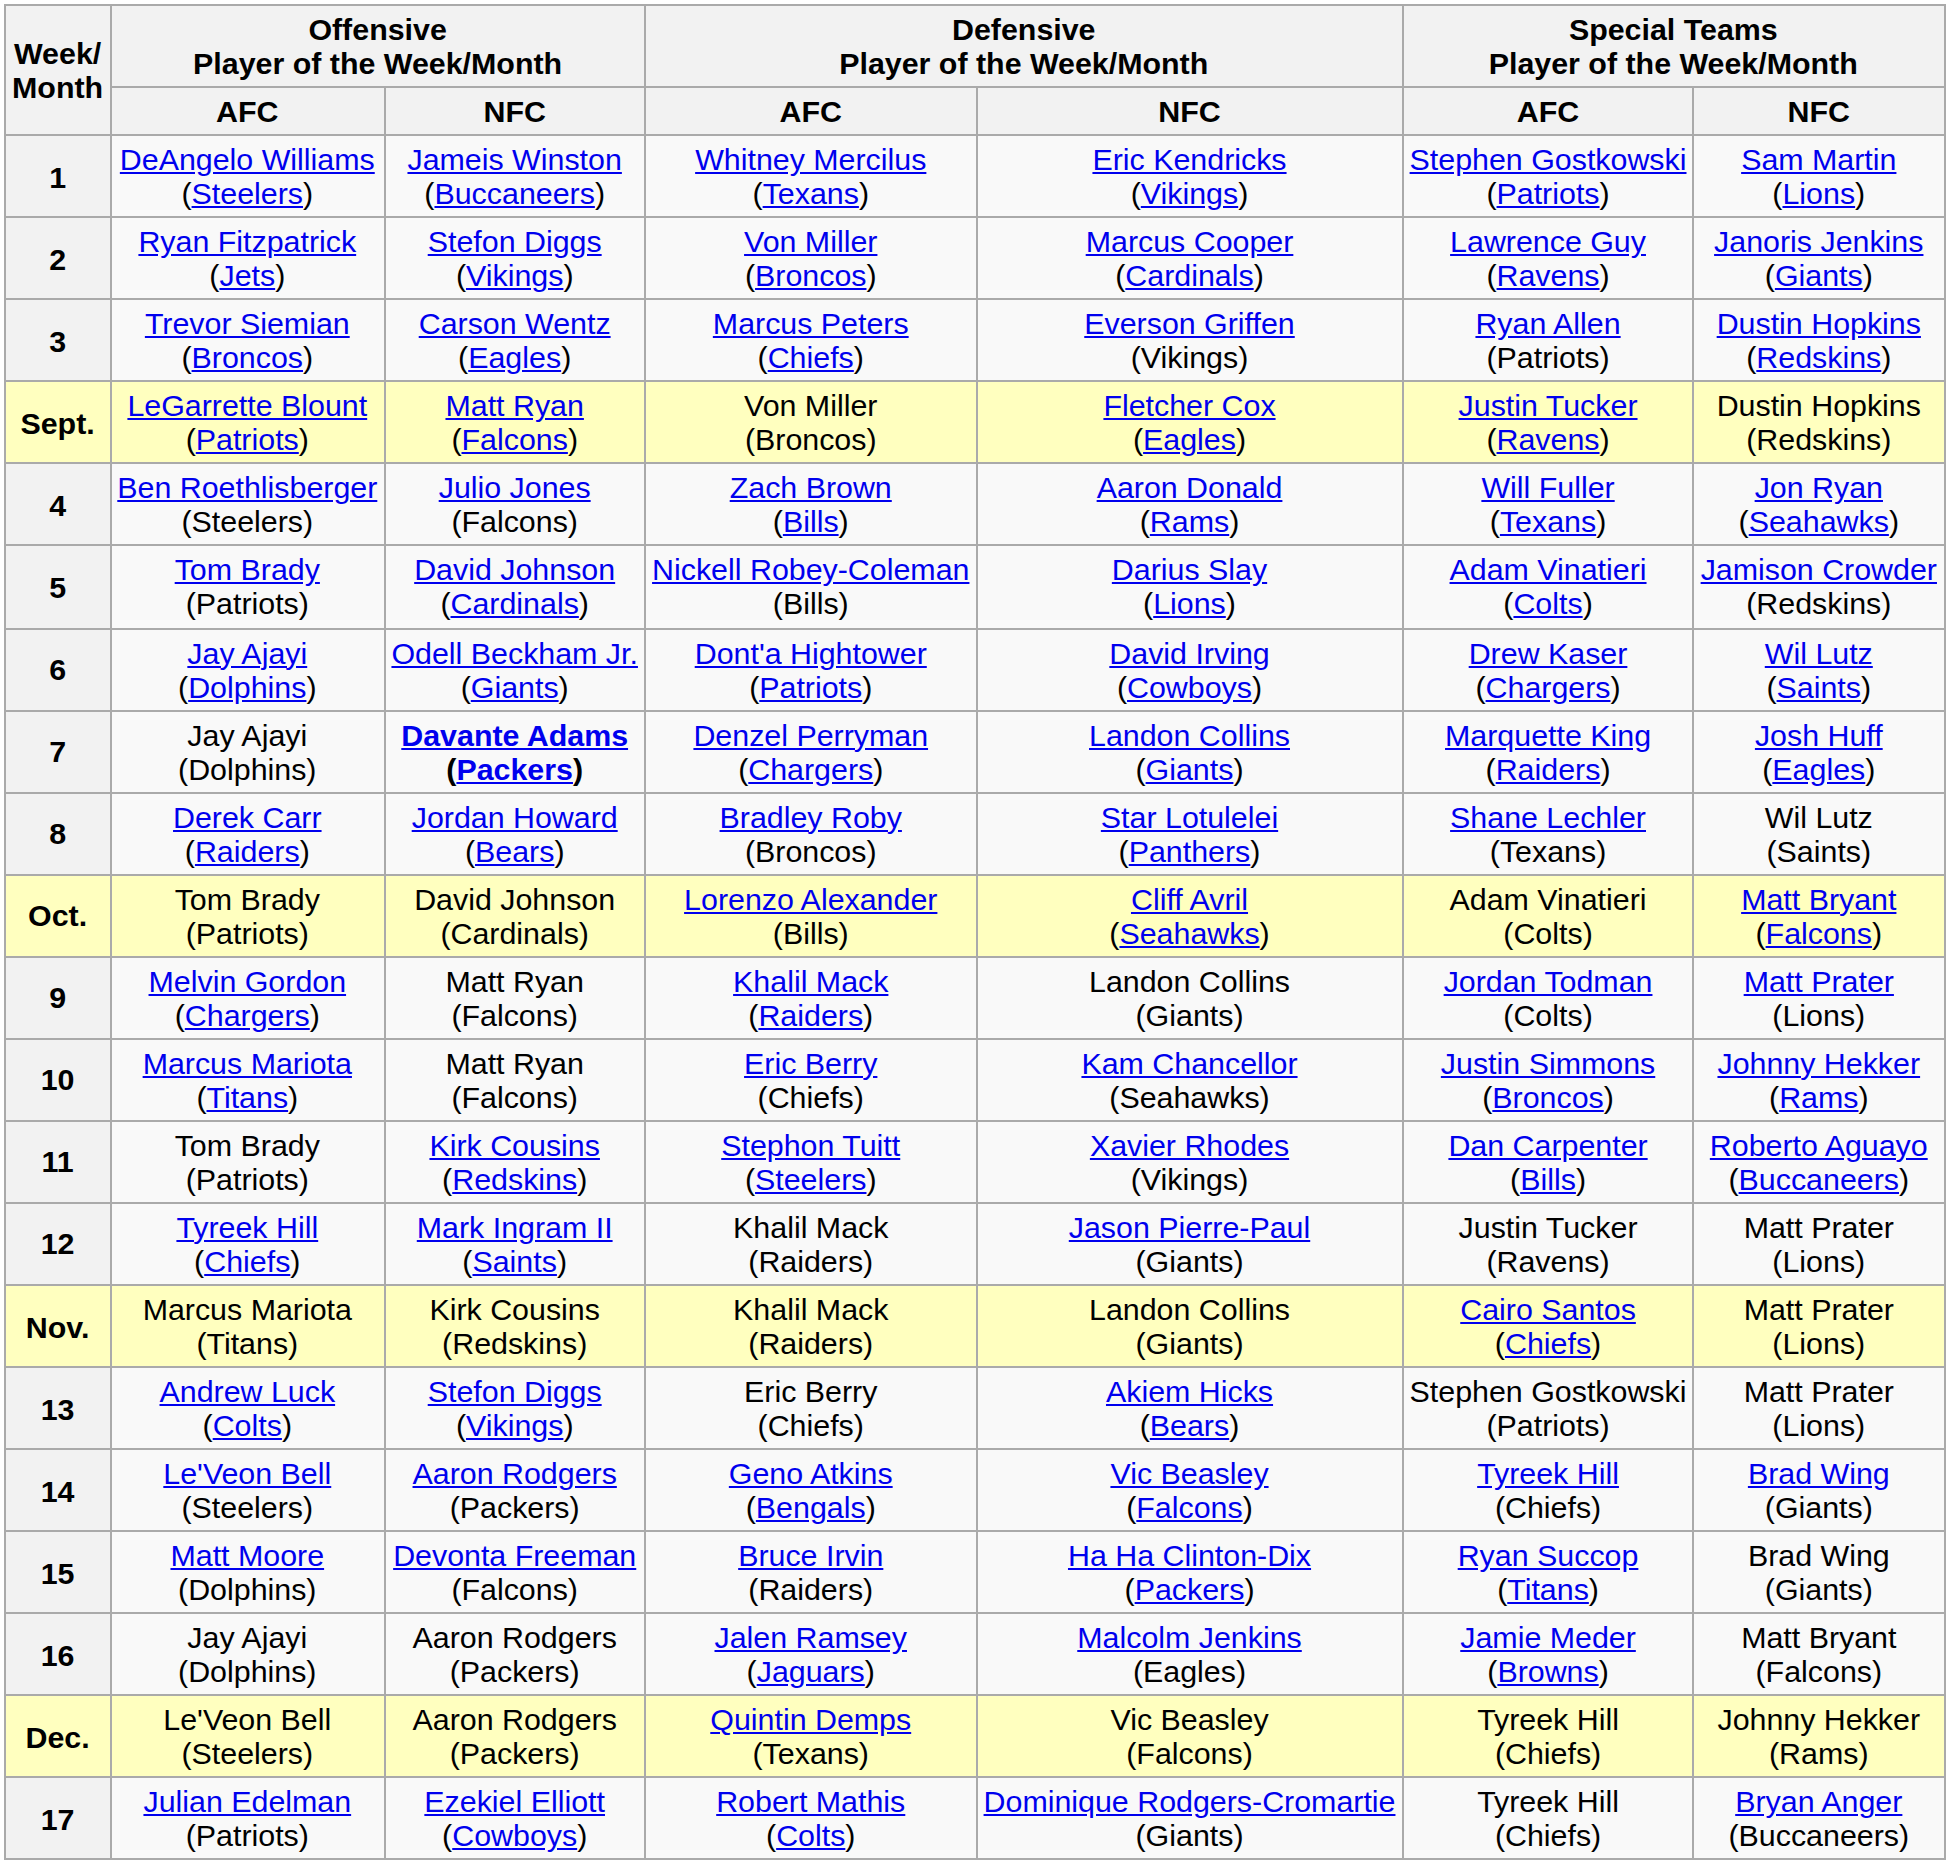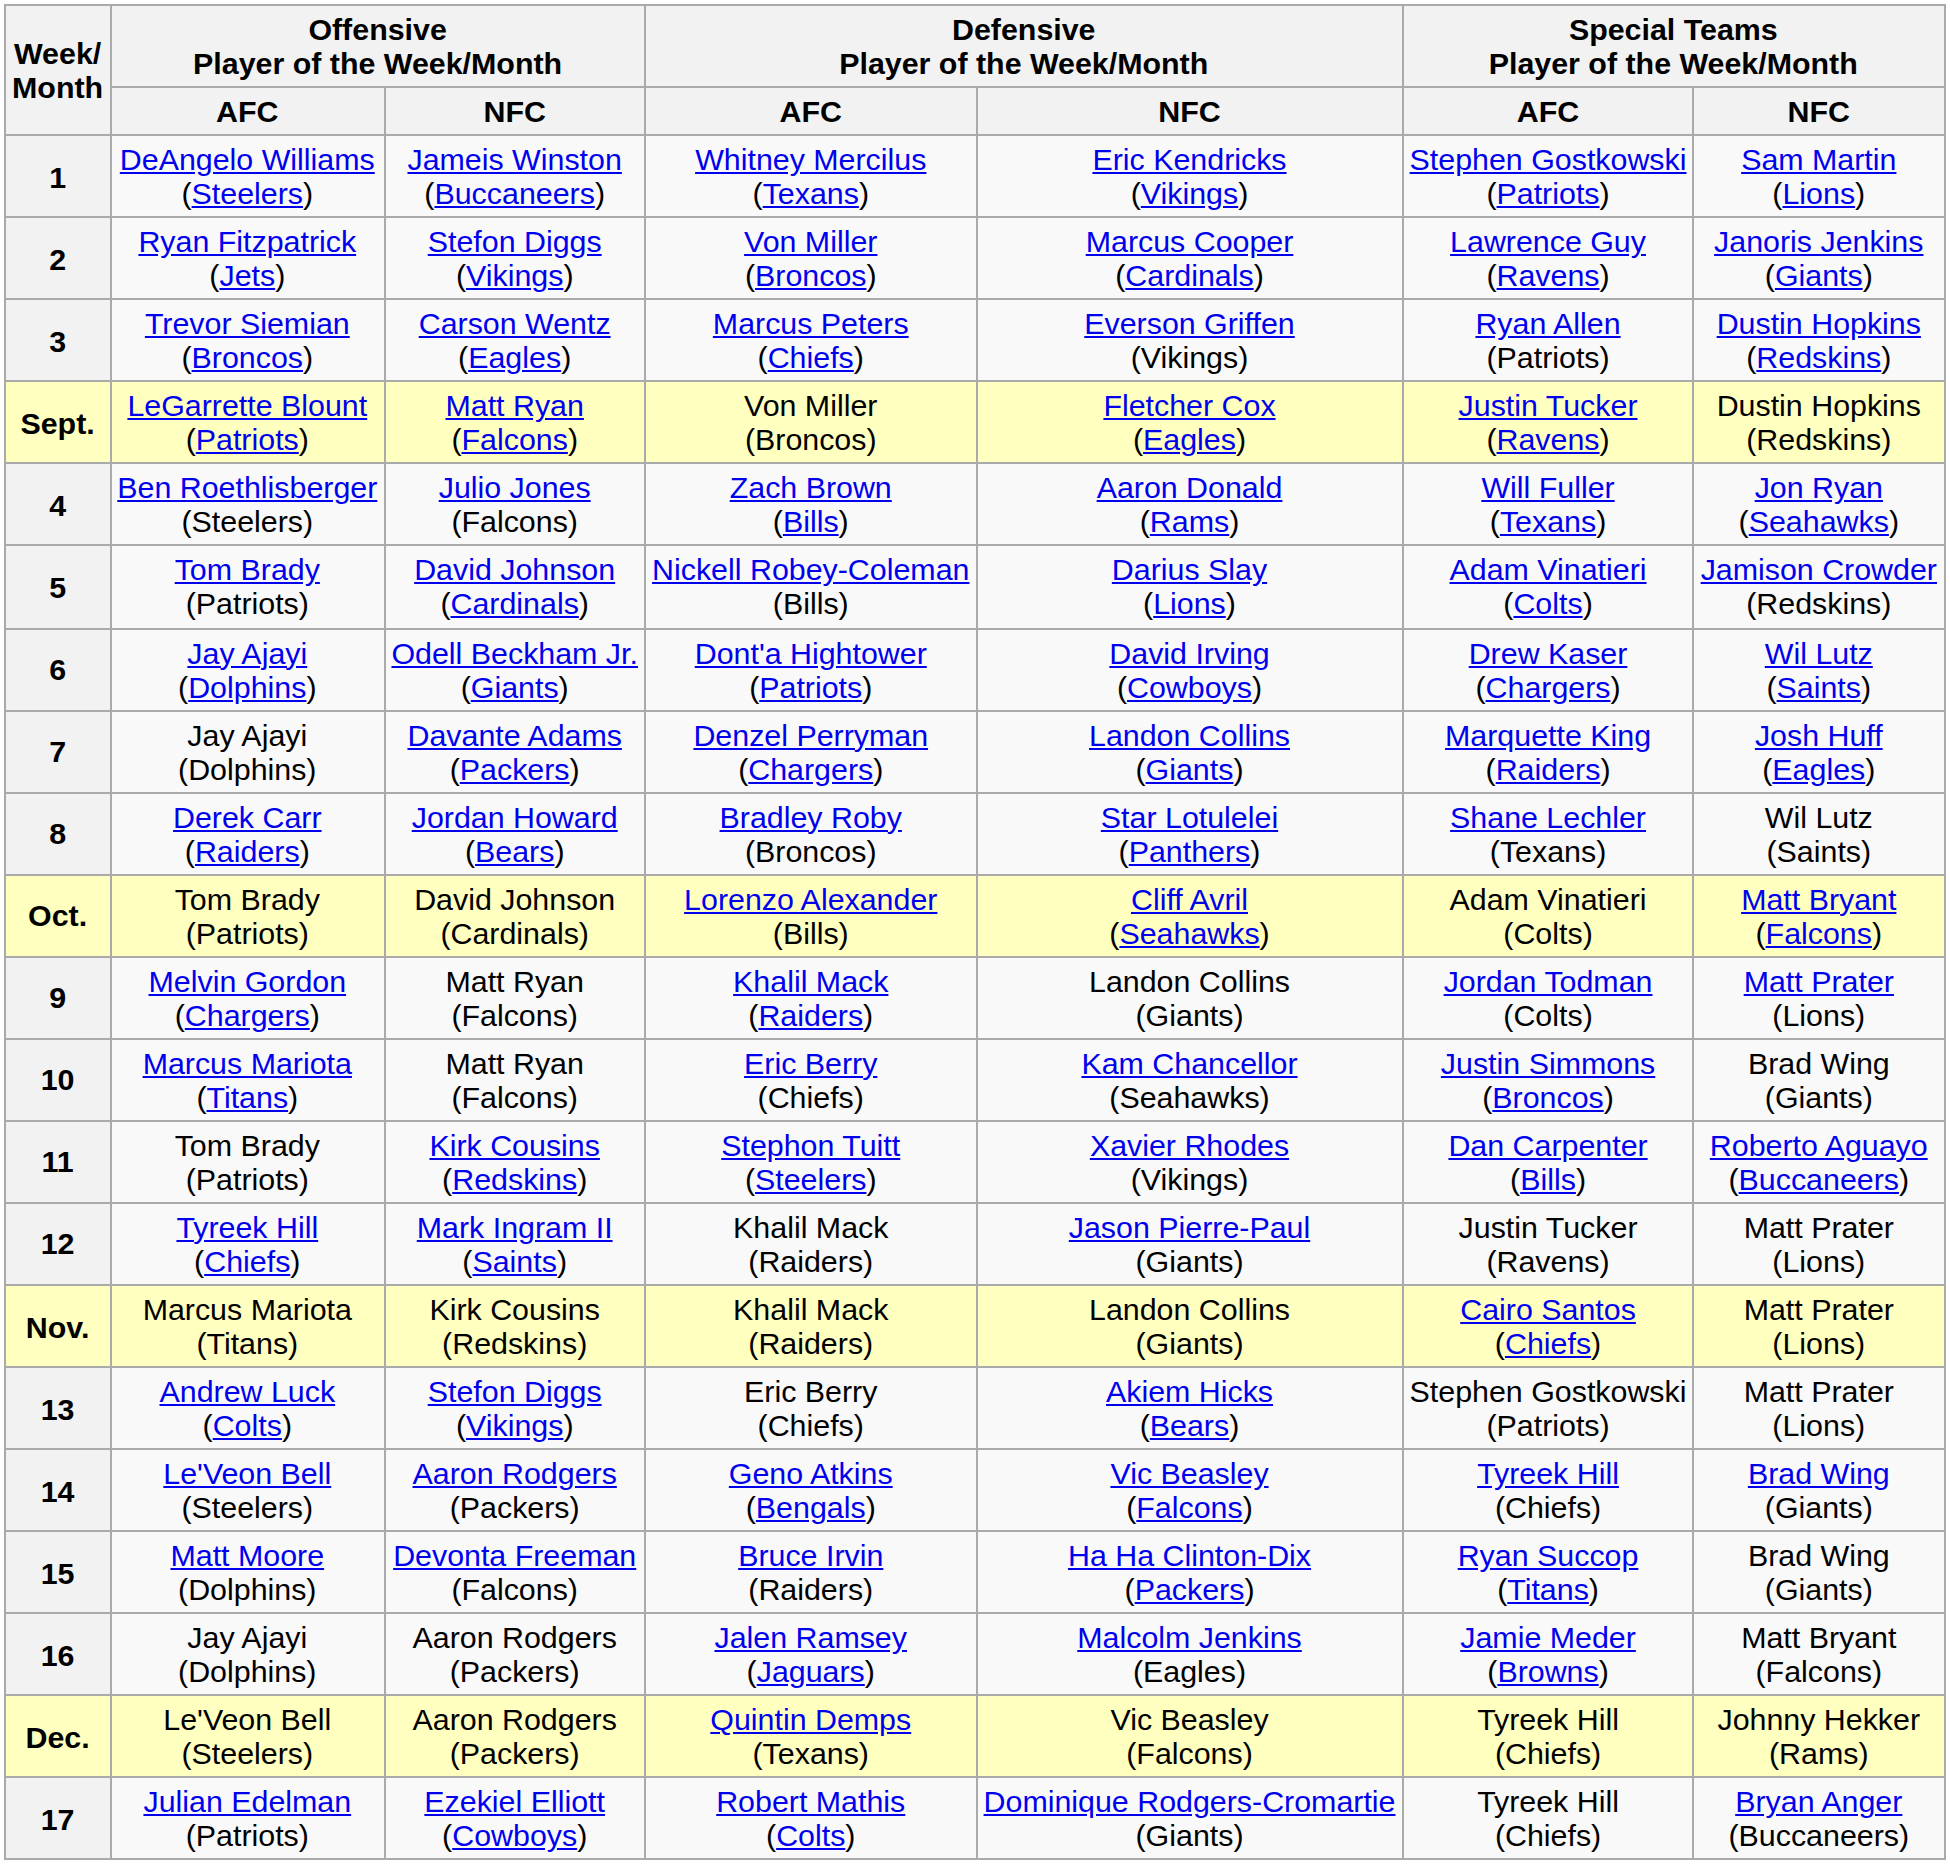 <table class="wikitable" style="font-size: 95%; text-align: center;">
 <tr>
 <th rowspan=2>Week/<br>Month</th>
 <th colspan=2>Offensive<br>Player of the Week/Month</th>
 <th colspan=2>Defensive<br>Player of the Week/Month</th>
 <th colspan=2>Special Teams<br>Player of the Week/Month</th>
 </tr>
 <tr>
 <th>AFC</th>
 <th>NFC</th>
 <th>AFC</th>
 <th>NFC</th>
 <th>AFC</th>
 <th>NFC</th>
 </tr>
 <tr>
 <th>1</th>
 <td><a href='#'>DeAngelo Williams</a><br>(<a href='#'>Steelers</a>)</td>
 <td><a href='#'>Jameis Winston</a><br>(<a href='#'>Buccaneers</a>)</td>
 <td><a href='#'>Whitney Mercilus</a><br>(<a href='#'>Texans</a>)</td>
 <td><a href='#'>Eric Kendricks</a><br>(<a href='#'>Vikings</a>)</td>
 <td><a href='#'>Stephen Gostkowski</a><br>(<a href='#'>Patriots</a>)</td>
 <td><a href='#'>Sam Martin</a><br>(<a href='#'>Lions</a>)</td>
 </tr>
 <tr>
 <th>2</th>
 <td><a href='#'>Ryan Fitzpatrick</a><br>(<a href='#'>Jets</a>)</td>
 <td><a href='#'>Stefon Diggs</a><br>(<a href='#'>Vikings</a>)</td>
 <td><a href='#'>Von Miller</a><br>(<a href='#'>Broncos</a>)</td>
 <td><a href='#'>Marcus Cooper</a><br>(<a href='#'>Cardinals</a>)</td>
 <td><a href='#'>Lawrence Guy</a><br>(<a href='#'>Ravens</a>)</td>
 <td><a href='#'>Janoris Jenkins</a><br>(<a href='#'>Giants</a>)</td>
 </tr>
 <tr>
 <th>3</th>
 <td><a href='#'>Trevor Siemian</a><br>(<a href='#'>Broncos</a>)</td>
 <td><a href='#'>Carson Wentz</a><br>(<a href='#'>Eagles</a>)</td>
 <td><a href='#'>Marcus Peters</a><br>(<a href='#'>Chiefs</a>)</td>
 <td><a href='#'>Everson Griffen</a><br>(Vikings)</td>
 <td><a href='#'>Ryan Allen</a><br>(Patriots)</td>
 <td><a href='#'>Dustin Hopkins</a><br>(<a href='#'>Redskins</a>)</td>
 </tr>
 <tr style="background:#ffffbf;">
 <td><strong>Sept.</strong></td>
 <td><a href='#'>LeGarrette Blount</a><br>(<a href='#'>Patriots</a>)</td>
 <td><a href='#'>Matt Ryan</a><br>(<a href='#'>Falcons</a>)</td>
 <td>Von Miller<br>(Broncos)</td>
 <td><a href='#'>Fletcher Cox</a><br>(<a href='#'>Eagles</a>)</td>
 <td><a href='#'>Justin Tucker</a><br>(<a href='#'>Ravens</a>)</td>
 <td>Dustin Hopkins<br>(Redskins)</td>
 </tr>
 <tr>
 <th>4</th>
 <td><a href='#'>Ben Roethlisberger</a><br>(Steelers)</td>
 <td><a href='#'>Julio Jones</a><br>(Falcons)</td>
 <td><a href='#'>Zach Brown</a><br>(<a href='#'>Bills</a>)</td>
 <td><a href='#'>Aaron Donald</a><br>(<a href='#'>Rams</a>)</td>
 <td><a href='#'>Will Fuller</a><br>(<a href='#'>Texans</a>)</td>
 <td><a href='#'>Jon Ryan</a><br>(<a href='#'>Seahawks</a>)</td>
 </tr>
 <tr>
 <th>5</th>
 <td><a href='#'>Tom Brady</a><br>(Patriots)</td>
 <td><a href='#'>David Johnson</a><br>(<a href='#'>Cardinals</a>)</td>
 <td><a href='#'>Nickell Robey-Coleman</a><br>(Bills)</td>
 <td><a href='#'>Darius Slay</a><br>(<a href='#'>Lions</a>)</td>
 <td><a href='#'>Adam Vinatieri</a><br>(<a href='#'>Colts</a>)</td>
 <td><a href='#'>Jamison Crowder</a><br>(Redskins)</td>
 </tr>
 <tr>
 <th>6</th>
 <td><a href='#'>Jay Ajayi</a><br>(<a href='#'>Dolphins</a>)</td>
 <td><a href='#'>Odell Beckham Jr.</a><br>(<a href='#'>Giants</a>)</td>
 <td><a href='#'>Dont'a Hightower</a><br>(<a href='#'>Patriots</a>)</td>
 <td><a href='#'>David Irving</a><br>(<a href='#'>Cowboys</a>)</td>
 <td><a href='#'>Drew Kaser</a><br>(<a href='#'>Chargers</a>)</td>
 <td><a href='#'>Wil Lutz</a><br>(<a href='#'>Saints</a>)</td>
 </tr>
 <tr>
 <th>7</th>
 <td>Jay Ajayi<br>(Dolphins)</td>
-<td><strong><a href='#'>Davante Adams</a><br>(<a href='#'>Packers</a>)</strong></td>
+<td><a href='#'>Davante Adams</a><br>(<a href='#'>Packers</a>)</td>
 <td><a href='#'>Denzel Perryman</a><br>(<a href='#'>Chargers</a>)</td>
 <td><a href='#'>Landon Collins</a><br>(<a href='#'>Giants</a>)</td>
 <td><a href='#'>Marquette King</a><br>(<a href='#'>Raiders</a>)</td>
 <td><a href='#'>Josh Huff</a><br>(<a href='#'>Eagles</a>)</td>
 </tr>
 <tr>
 <th>8</th>
 <td><a href='#'>Derek Carr</a><br>(<a href='#'>Raiders</a>)</td>
 <td><a href='#'>Jordan Howard</a><br>(<a href='#'>Bears</a>)</td>
 <td><a href='#'>Bradley Roby</a><br>(Broncos)</td>
 <td><a href='#'>Star Lotulelei</a><br>(<a href='#'>Panthers</a>)</td>
 <td><a href='#'>Shane Lechler</a><br>(Texans)</td>
 <td>Wil Lutz<br>(Saints)</td>
 </tr>
 <tr style="background:#ffffbf;">
 <td><strong>Oct.</strong></td>
 <td>Tom Brady<br>(Patriots)</td>
 <td>David Johnson<br>(Cardinals)</td>
 <td><a href='#'>Lorenzo Alexander</a><br>(Bills)</td>
 <td><a href='#'>Cliff Avril</a><br>(<a href='#'>Seahawks</a>)</td>
 <td>Adam Vinatieri<br>(Colts)</td>
 <td><a href='#'>Matt Bryant</a><br>(<a href='#'>Falcons</a>)</td>
 </tr>
 <tr>
 <th>9</th>
 <td><a href='#'>Melvin Gordon</a><br>(<a href='#'>Chargers</a>)</td>
 <td>Matt Ryan<br>(Falcons)</td>
 <td><a href='#'>Khalil Mack</a><br>(<a href='#'>Raiders</a>)</td>
 <td>Landon Collins<br>(Giants)</td>
 <td><a href='#'>Jordan Todman</a><br>(Colts)</td>
 <td><a href='#'>Matt Prater</a><br>(Lions)</td>
 </tr>
 <tr>
 <th>10</th>
 <td><a href='#'>Marcus Mariota</a><br>(<a href='#'>Titans</a>)</td>
 <td>Matt Ryan<br>(Falcons)</td>
 <td><a href='#'>Eric Berry</a><br>(Chiefs)</td>
 <td><a href='#'>Kam Chancellor</a><br>(Seahawks)</td>
 <td><a href='#'>Justin Simmons</a><br>(<a href='#'>Broncos</a>)</td>
-<td><a href='#'>Johnny Hekker</a><br>(<a href='#'>Rams</a>)</td>
+<td>Brad Wing<br>(Giants)</td>
 </tr>
 <tr>
 <th>11</th>
 <td>Tom Brady<br>(Patriots)</td>
 <td><a href='#'>Kirk Cousins</a><br>(<a href='#'>Redskins</a>)</td>
 <td><a href='#'>Stephon Tuitt</a><br>(<a href='#'>Steelers</a>)</td>
 <td><a href='#'>Xavier Rhodes</a><br>(Vikings)</td>
 <td><a href='#'>Dan Carpenter</a><br>(<a href='#'>Bills</a>)</td>
 <td><a href='#'>Roberto Aguayo</a><br>(<a href='#'>Buccaneers</a>)</td>
 </tr>
 <tr>
 <th>12</th>
 <td><a href='#'>Tyreek Hill</a><br>(<a href='#'>Chiefs</a>)</td>
 <td><a href='#'>Mark Ingram II</a><br>(<a href='#'>Saints</a>)</td>
 <td>Khalil Mack<br>(Raiders)</td>
 <td><a href='#'>Jason Pierre-Paul</a><br>(Giants)</td>
 <td>Justin Tucker<br>(Ravens)</td>
 <td>Matt Prater<br>(Lions)</td>
 </tr>
 <tr style="background:#ffffbf;">
 <td><strong>Nov.</strong></td>
 <td>Marcus Mariota<br>(Titans)</td>
 <td>Kirk Cousins<br>(Redskins)</td>
 <td>Khalil Mack<br>(Raiders)</td>
 <td>Landon Collins<br>(Giants)</td>
 <td><a href='#'>Cairo Santos</a><br>(<a href='#'>Chiefs</a>)</td>
 <td>Matt Prater<br>(Lions)</td>
 </tr>
 <tr>
 <th>13</th>
 <td><a href='#'>Andrew Luck</a><br>(<a href='#'>Colts</a>)</td>
 <td><a href='#'>Stefon Diggs</a><br>(<a href='#'>Vikings</a>)</td>
 <td>Eric Berry<br>(Chiefs)</td>
 <td><a href='#'>Akiem Hicks</a><br>(<a href='#'>Bears</a>)</td>
 <td>Stephen Gostkowski<br>(Patriots)</td>
 <td>Matt Prater<br>(Lions)</td>
 </tr>
 <tr>
 <th>14</th>
 <td><a href='#'>Le'Veon Bell</a><br>(Steelers)</td>
 <td><a href='#'>Aaron Rodgers</a><br>(Packers)</td>
 <td><a href='#'>Geno Atkins</a><br>(<a href='#'>Bengals</a>)</td>
 <td><a href='#'>Vic Beasley</a><br>(<a href='#'>Falcons</a>)</td>
 <td><a href='#'>Tyreek Hill</a><br>(Chiefs)</td>
 <td><a href='#'>Brad Wing</a><br>(Giants)</td>
 </tr>
 <tr>
 <th>15</th>
 <td><a href='#'>Matt Moore</a><br>(Dolphins)</td>
 <td><a href='#'>Devonta Freeman</a><br>(Falcons)</td>
 <td><a href='#'>Bruce Irvin</a><br>(Raiders)</td>
 <td><a href='#'>Ha Ha Clinton-Dix</a><br>(<a href='#'>Packers</a>)</td>
 <td><a href='#'>Ryan Succop</a><br>(<a href='#'>Titans</a>)</td>
 <td>Brad Wing<br>(Giants)</td>
 </tr>
 <tr>
 <th>16</th>
 <td>Jay Ajayi<br>(Dolphins)</td>
 <td>Aaron Rodgers<br>(Packers)</td>
 <td><a href='#'>Jalen Ramsey</a><br>(<a href='#'>Jaguars</a>)</td>
 <td><a href='#'>Malcolm Jenkins</a><br>(Eagles)</td>
 <td><a href='#'>Jamie Meder</a><br>(<a href='#'>Browns</a>)</td>
 <td>Matt Bryant<br>(Falcons)</td>
 </tr>
 <tr style="background:#ffffbf;">
 <td><strong>Dec.</strong></td>
 <td>Le'Veon Bell<br>(Steelers)</td>
 <td>Aaron Rodgers<br>(Packers)</td>
 <td><a href='#'>Quintin Demps</a><br>(Texans)</td>
 <td>Vic Beasley<br>(Falcons)</td>
 <td>Tyreek Hill<br>(Chiefs)</td>
 <td>Johnny Hekker<br>(Rams)</td>
 </tr>
 <tr>
 <th>17</th>
 <td><a href='#'>Julian Edelman</a><br>(Patriots)</td>
 <td><a href='#'>Ezekiel Elliott</a><br>(<a href='#'>Cowboys</a>)</td>
 <td><a href='#'>Robert Mathis</a><br>(<a href='#'>Colts</a>)</td>
 <td><a href='#'>Dominique Rodgers-Cromartie</a><br>(Giants)</td>
 <td>Tyreek Hill<br>(Chiefs)</td>
 <td><a href='#'>Bryan Anger</a><br>(Buccaneers)</td>
 </tr>
 </table>
